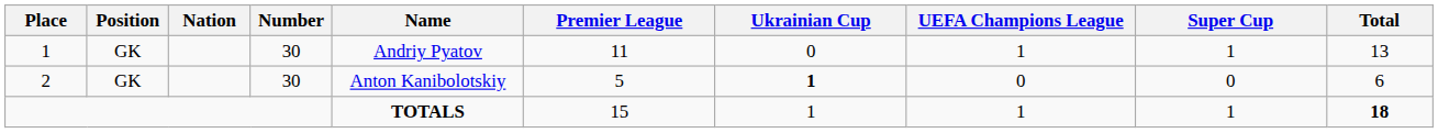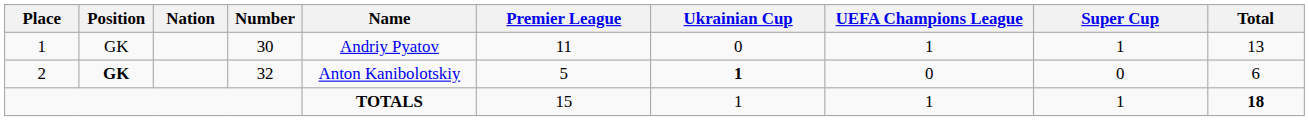 <table class="wikitable" style="font-size: 95%; text-align: center;">
 <tr>
 <th width=60>Place</th>
 <th width=60>Position</th>
 <th width=60>Nation</th>
 <th width=60>Number</th>
 <th width=150>Name</th>
 <th width=150><a href='#'>Premier League</a></th>
 <th width=150><a href='#'>Ukrainian Cup</a></th>
 <th width=180><a href='#'>UEFA Champions League</a></th>
 <th width=150><a href='#'>Super Cup</a></th>
 <th width=80><strong>Total</strong></th>
 </tr>
 <tr>
 <td>1</td>
 <td>GK</td>
 <td></td>
 <td>30</td>
 <td><a href='#'>Andriy Pyatov</a></td>
 <td>11</td>
 <td>0</td>
 <td>1</td>
 <td>1</td>
 <td>13</td>
 </tr>
 <tr>
 <td>2</td>
-<td>GK</td>
+<td><strong>GK</strong></td>
 <td></td>
-<td>30</td>
+<td>32</td>
 <td><a href='#'>Anton Kanibolotskiy</a></td>
 <td>5</td>
 <td><strong>1</strong></td>
 <td>0</td>
 <td>0</td>
 <td>6</td>
 </tr>
 <tr>
 <td colspan="4"></td>
 <td><strong>TOTALS</strong></td>
 <td>15</td>
 <td>1</td>
 <td>1</td>
 <td>1</td>
 <td><strong>18</strong></td>
 </tr>
 </table>
